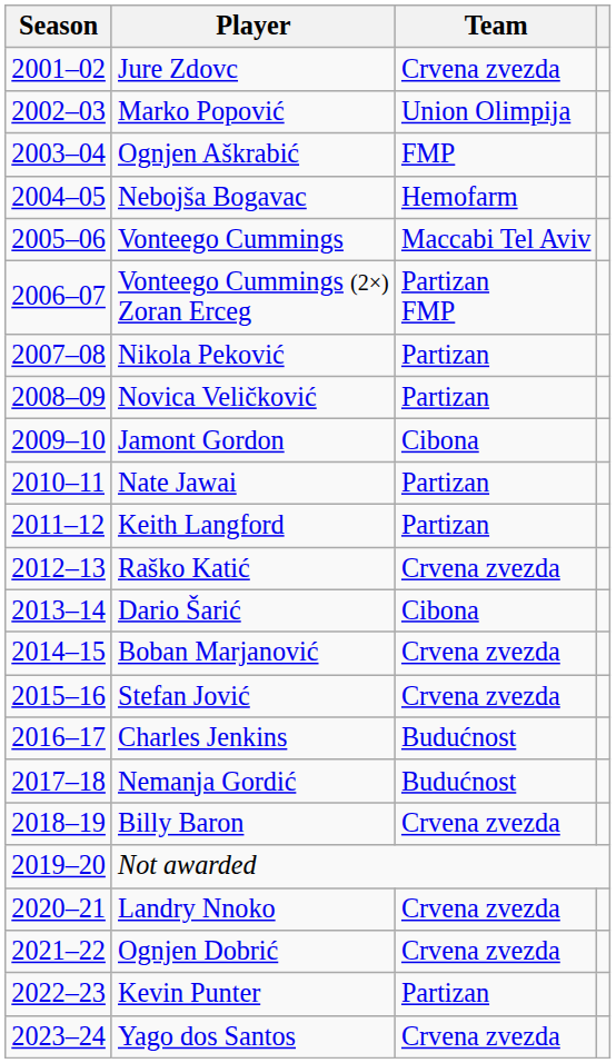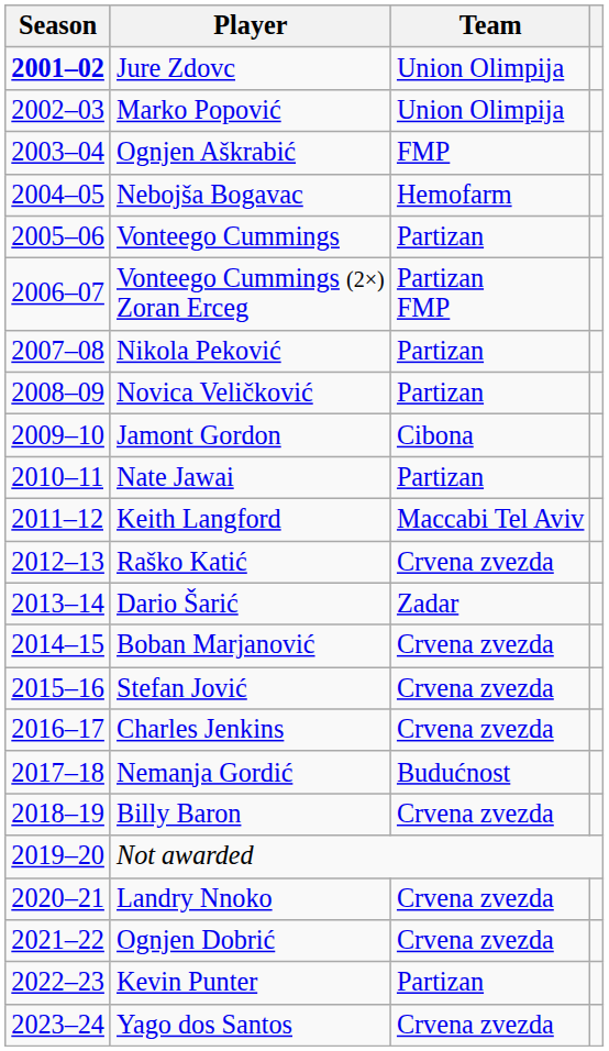 <table class="wikitable">
 <tr>
 <th>Season</th>
 <th>Player</th>
 <th>Team</th>
 <th></th>
 </tr>
 <tr>
-<td><a href='#'>2001–02</a></td>
+<td><strong><a href='#'>2001–02</a></strong></td>
 <td> <a href='#'>Jure Zdovc</a></td>
-<td> <a href='#'>Crvena zvezda</a></td>
+<td> <a href='#'>Union Olimpija</a></td>
 <td></td>
 </tr>
 <tr>
 <td><a href='#'>2002–03</a></td>
 <td> <a href='#'>Marko Popović</a></td>
 <td> <a href='#'>Union Olimpija</a></td>
 <td></td>
 </tr>
 <tr>
 <td><a href='#'>2003–04</a></td>
 <td> <a href='#'>Ognjen Aškrabić</a></td>
 <td> <a href='#'>FMP</a></td>
 <td></td>
 </tr>
 <tr>
 <td><a href='#'>2004–05</a></td>
 <td> <a href='#'>Nebojša Bogavac</a></td>
 <td> <a href='#'>Hemofarm</a></td>
 <td></td>
 </tr>
 <tr>
 <td><a href='#'>2005–06</a></td>
 <td> <a href='#'>Vonteego Cummings</a></td>
-<td> <a href='#'>Maccabi Tel Aviv</a></td>
+<td> <a href='#'>Partizan</a></td>
 <td></td>
 </tr>
 <tr>
 <td><a href='#'>2006–07</a></td>
 <td> <a href='#'>Vonteego Cummings</a> <small>(2×)</small>  <br>  <a href='#'>Zoran Erceg</a></td>
 <td> <a href='#'>Partizan</a>  <br>  <a href='#'>FMP</a></td>
 <td></td>
 </tr>
 <tr>
 <td><a href='#'>2007–08</a></td>
 <td> <a href='#'>Nikola Peković</a></td>
 <td> <a href='#'>Partizan</a></td>
 <td></td>
 </tr>
 <tr>
 <td><a href='#'>2008–09</a></td>
 <td> <a href='#'>Novica Veličković</a></td>
 <td> <a href='#'>Partizan</a></td>
 <td></td>
 </tr>
 <tr>
 <td><a href='#'>2009–10</a></td>
 <td> <a href='#'>Jamont Gordon</a></td>
 <td> <a href='#'>Cibona</a></td>
 <td></td>
 </tr>
 <tr>
 <td><a href='#'>2010–11</a></td>
 <td> <a href='#'>Nate Jawai</a></td>
 <td> <a href='#'>Partizan</a></td>
 <td></td>
 </tr>
 <tr>
 <td><a href='#'>2011–12</a></td>
 <td> <a href='#'>Keith Langford</a></td>
-<td> <a href='#'>Partizan</a></td>
+<td> <a href='#'>Maccabi Tel Aviv</a></td>
 <td></td>
 </tr>
 <tr>
 <td><a href='#'>2012–13</a></td>
 <td> <a href='#'>Raško Katić</a></td>
 <td> <a href='#'>Crvena zvezda</a></td>
 <td></td>
 </tr>
 <tr>
 <td><a href='#'>2013–14</a></td>
 <td> <a href='#'>Dario Šarić</a></td>
-<td> <a href='#'>Cibona</a></td>
+<td> <a href='#'>Zadar</a></td>
 <td></td>
 </tr>
 <tr>
 <td><a href='#'>2014–15</a></td>
 <td> <a href='#'>Boban Marjanović</a></td>
 <td> <a href='#'>Crvena zvezda</a></td>
 <td></td>
 </tr>
 <tr>
 <td><a href='#'>2015–16</a></td>
 <td> <a href='#'>Stefan Jović</a></td>
 <td> <a href='#'>Crvena zvezda</a></td>
 <td></td>
 </tr>
 <tr>
 <td><a href='#'>2016–17</a></td>
 <td> <a href='#'>Charles Jenkins</a></td>
-<td> <a href='#'>Budućnost</a></td>
+<td> <a href='#'>Crvena zvezda</a></td>
 <td></td>
 </tr>
 <tr>
 <td><a href='#'>2017–18</a></td>
 <td> <a href='#'>Nemanja Gordić</a></td>
 <td> <a href='#'>Budućnost</a></td>
 <td></td>
 </tr>
 <tr>
 <td><a href='#'>2018–19</a></td>
 <td> <a href='#'>Billy Baron</a></td>
 <td> <a href='#'>Crvena zvezda</a></td>
 <td></td>
 </tr>
 <tr>
 <td><a href='#'>2019–20</a></td>
 <td colspan=3><em>Not awarded</em></td>
 </tr>
 <tr>
 <td><a href='#'>2020–21</a></td>
 <td> <a href='#'>Landry Nnoko</a></td>
 <td> <a href='#'>Crvena zvezda</a></td>
 <td></td>
 </tr>
 <tr>
 <td><a href='#'>2021–22</a></td>
 <td> <a href='#'>Ognjen Dobrić</a></td>
 <td> <a href='#'>Crvena zvezda</a></td>
 <td></td>
 </tr>
 <tr>
 <td><a href='#'>2022–23</a></td>
 <td> <a href='#'>Kevin Punter</a></td>
 <td> <a href='#'>Partizan</a></td>
 <td></td>
 </tr>
 <tr>
 <td><a href='#'>2023–24</a></td>
 <td> <a href='#'>Yago dos Santos</a></td>
 <td> <a href='#'>Crvena zvezda</a></td>
 <td></td>
 </tr>
 </table>
